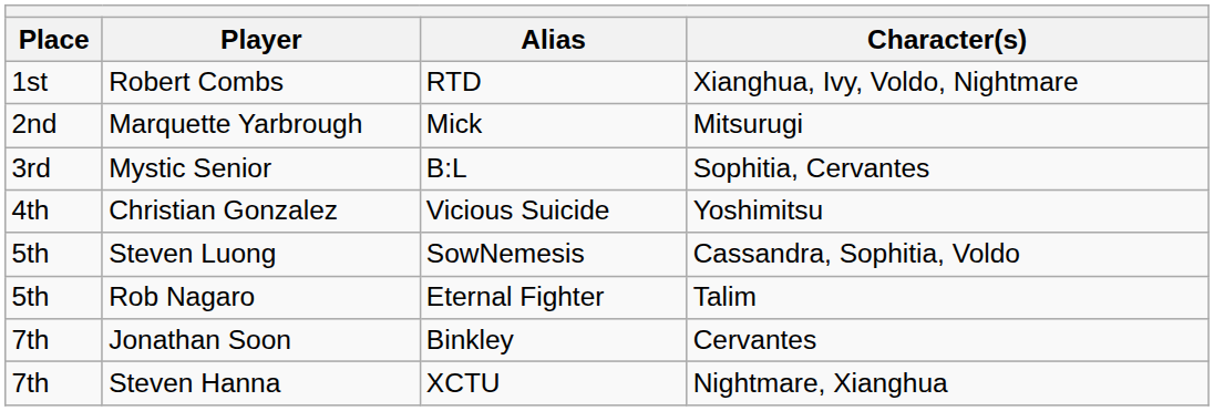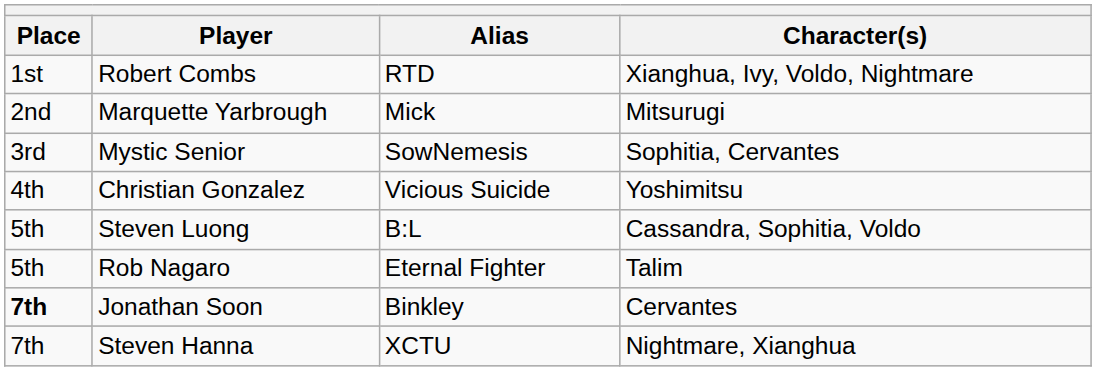 <table class="wikitable">
 <tr>
 <th colspan=6></th>
 </tr>
 <tr>
 <th style="width:50px;">Place</th>
 <th style="width:180px;">Player</th>
 <th style="width:150px;">Alias</th>
 <th style="width:300px;">Character(s)</th>
 </tr>
 <tr>
 <td>1st</td>
 <td> Robert Combs</td>
 <td>RTD</td>
 <td>Xianghua, Ivy, Voldo, Nightmare</td>
 </tr>
 <tr>
 <td>2nd</td>
 <td> Marquette Yarbrough</td>
 <td>Mick</td>
 <td>Mitsurugi</td>
 </tr>
 <tr>
 <td>3rd</td>
 <td> Mystic Senior</td>
-<td>B:L</td>
+<td>SowNemesis</td>
 <td>Sophitia, Cervantes</td>
 </tr>
 <tr>
 <td>4th</td>
 <td> Christian Gonzalez</td>
 <td>Vicious Suicide</td>
 <td>Yoshimitsu</td>
 </tr>
 <tr>
 <td>5th</td>
 <td> Steven Luong</td>
-<td>SowNemesis</td>
+<td>B:L</td>
 <td>Cassandra, Sophitia, Voldo</td>
 </tr>
 <tr>
 <td>5th</td>
 <td> Rob Nagaro</td>
 <td>Eternal Fighter</td>
 <td>Talim</td>
 </tr>
 <tr>
-<td>7th</td>
+<td><strong>7th</strong></td>
 <td> Jonathan Soon</td>
 <td>Binkley</td>
 <td>Cervantes</td>
 </tr>
 <tr>
 <td>7th</td>
 <td> Steven Hanna</td>
 <td>XCTU</td>
 <td>Nightmare, Xianghua</td>
 </tr>
 </table>
